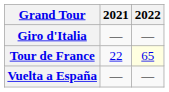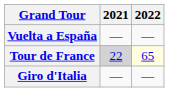 <table class="wikitable plainrowheaders">
 <tr>
 <th scope="col"><a href='#'>Grand Tour</a></th>
 <th scope="col">2021</th>
 <th scope="col">2022</th>
 </tr>
 <tr style="text-align:center;">
-<th scope="row"> <a href='#'>Giro d'Italia</a></th>
+<th scope="row"> <a href='#'>Vuelta a España</a></th>
 <td>—</td>
 <td>—</td>
 </tr>
 <tr style="text-align:center;">
 <th scope="row"> <a href='#'>Tour de France</a></th>
-<td><a href='#'>22</a></td>
+<td style="background: lightgrey;"><a href='#'>22</a></td>
 <td style="background: lightyellow;"><a href='#'>65</a></td>
 </tr>
 <tr style="text-align:center;">
-<th scope="row"> <a href='#'>Vuelta a España</a></th>
+<th scope="row"> <a href='#'>Giro d'Italia</a></th>
 <td>—</td>
 <td>—</td>
 </tr>
 </table>
